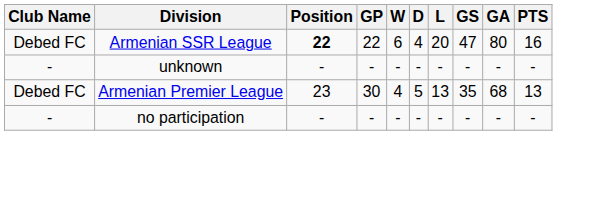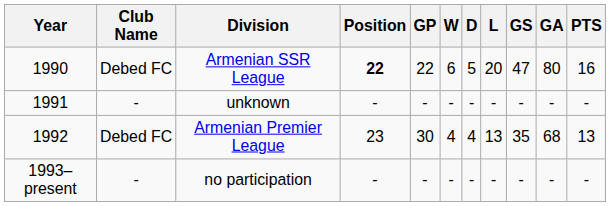 <table class="wikitable" style="text-align: center;">
 <tr>
+<th>Year</th>
 <th>Club Name</th>
 <th>Division</th>
 <th>Position</th>
 <th>GP</th>
 <th>W</th>
 <th>D</th>
 <th>L</th>
 <th>GS</th>
 <th>GA</th>
 <th>PTS</th>
 </tr>
 <tr>
+<td>1990</td>
 <td>Debed FC</td>
 <td><a href='#'>Armenian SSR League</a></td>
 <td><strong>22</strong></td>
 <td>22</td>
 <td>6</td>
-<td>4</td>
+<td>5</td>
 <td>20</td>
 <td>47</td>
 <td>80</td>
 <td>16</td>
 </tr>
 <tr>
+<td>1991</td>
 <td>-</td>
 <td>unknown</td>
 <td>-</td>
 <td>-</td>
 <td>-</td>
 <td>-</td>
 <td>-</td>
 <td>-</td>
 <td>-</td>
 <td>-</td>
 </tr>
 <tr>
+<td>1992</td>
 <td>Debed FC</td>
 <td><a href='#'>Armenian Premier League</a></td>
 <td>23</td>
 <td>30</td>
 <td>4</td>
-<td>5</td>
+<td>4</td>
 <td>13</td>
 <td>35</td>
 <td>68</td>
 <td>13</td>
 </tr>
 <tr>
+<td>1993–present</td>
 <td>-</td>
 <td>no participation</td>
 <td>-</td>
 <td>-</td>
 <td>-</td>
 <td>-</td>
 <td>-</td>
 <td>-</td>
 <td>-</td>
 <td>-</td>
 </tr>
 </table>
